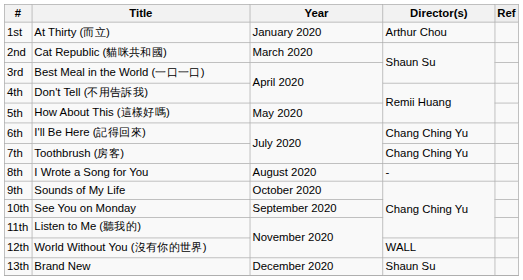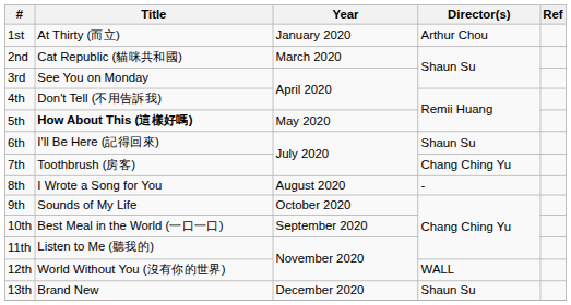 <table class="wikitable">
 <tr bgcolor="#EEEEEE" style="font-weight:bold;">
 <th width="30px">#</th>
 <th width="300px">Title</th>
 <th width="180px">Year</th>
 <th width="150px">Director(s)</th>
 <td>Ref</td>
 </tr>
 <tr>
 <td>1st</td>
 <td>At Thirty (而立)</td>
 <td>January 2020</td>
 <td>Arthur Chou</td>
 <td></td>
 </tr>
 <tr>
 <td>2nd</td>
 <td>Cat Republic (貓咪共和國)</td>
 <td>March 2020</td>
 <td rowspan="2">Shaun Su</td>
 <td></td>
 </tr>
 <tr>
 <td>3rd</td>
-<td>Best Meal in the World (一口一口)</td>
+<td>See You on Monday</td>
 <td rowspan="2">April 2020</td>
 <td></td>
 </tr>
 <tr>
 <td>4th</td>
 <td>Don't Tell (不用告訴我)</td>
 <td rowspan="2">Remii Huang</td>
 <td></td>
 </tr>
 <tr>
 <td>5th</td>
-<td>How About This (這樣好嗎)</td>
+<td><strong>How About This (這樣好嗎)</strong></td>
 <td>May 2020</td>
 <td></td>
 </tr>
 <tr>
 <td>6th</td>
 <td>I'll Be Here (記得回來)</td>
 <td rowspan="2">July 2020</td>
-<td>Chang Ching Yu</td>
+<td>Shaun Su</td>
 <td></td>
 </tr>
 <tr>
 <td>7th</td>
 <td>Toothbrush (房客)</td>
 <td>Chang Ching Yu</td>
 <td></td>
 </tr>
 <tr>
 <td>8th</td>
 <td>I Wrote a Song for You</td>
 <td>August 2020</td>
 <td>-</td>
 <td></td>
 </tr>
 <tr>
 <td>9th</td>
 <td>Sounds of My Life</td>
 <td>October 2020</td>
 <td rowspan="3">Chang Ching Yu</td>
 <td></td>
 </tr>
 <tr>
 <td>10th</td>
-<td>See You on Monday</td>
+<td>Best Meal in the World (一口一口)</td>
 <td>September 2020</td>
 <td></td>
 </tr>
 <tr>
 <td>11th</td>
 <td>Listen to Me (聽我的)</td>
 <td rowspan="2">November 2020</td>
 <td></td>
 </tr>
 <tr>
 <td>12th</td>
 <td>World Without You (沒有你的世界)</td>
 <td>WALL</td>
 <td></td>
 </tr>
 <tr>
 <td>13th</td>
 <td>Brand New</td>
 <td>December 2020</td>
 <td>Shaun Su</td>
 <td></td>
 </tr>
 <tr>
 </tr>
 </table>
